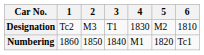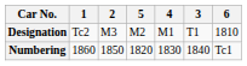 <table class="wikitable">
 <tr>
 <th>Car No.</th>
 <th>1</th>
 <th>2</th>
+<th>5</th>
+<th>4</th>
 <th>3</th>
-<th>4</th>
-<th>5</th>
 <th>6</th>
 </tr>
 <tr>
 <th>Designation</th>
 <td>Tc2</td>
 <td>M3</td>
+<td>M2</td>
+<td>M1</td>
 <td>T1</td>
-<td>1830</td>
-<td>M2</td>
 <td>1810</td>
 </tr>
 <tr>
 <th>Numbering</th>
 <td>1860</td>
 <td>1850</td>
+<td>1820</td>
+<td>1830</td>
 <td>1840</td>
-<td>M1</td>
-<td>1820</td>
 <td>Tc1</td>
 </tr>
 </table>
